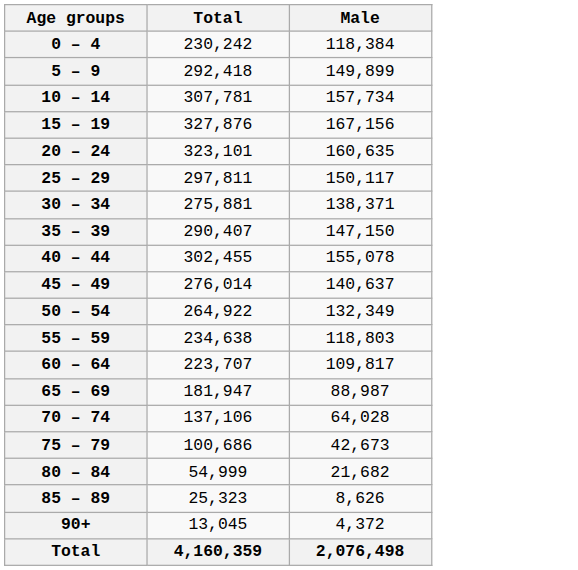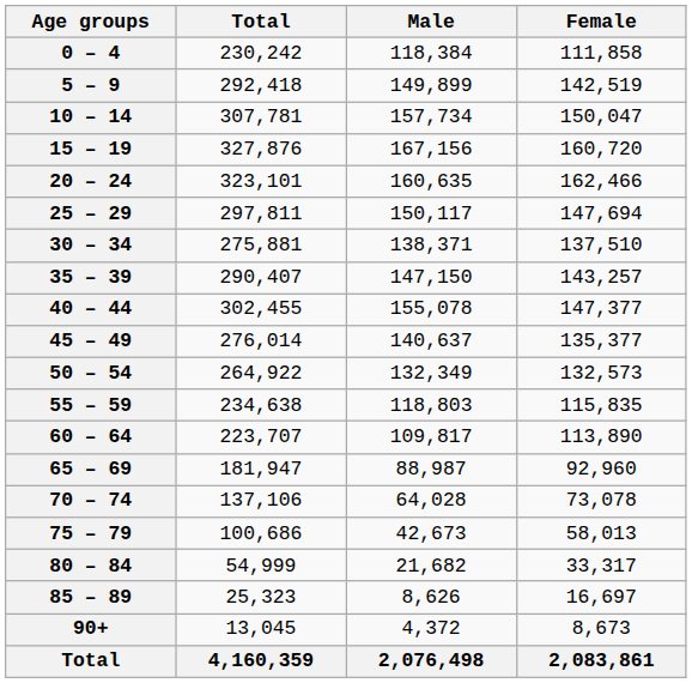 <table class="wikitable">
 <tr>
 <th style="width:80pt;">Age groups</th>
 <th style="width:80pt;">Total</th>
 <th style="width:80pt;">Male</th>
+<th style="width:80pt;">Female</th>
 </tr>
 <tr>
 <th style="width:80pt;">0 – 4</th>
 <td style="text-align:center;">230,242</td>
 <td style="text-align:center;">118,384</td>
+<td style="text-align:center;">111,858</td>
 </tr>
 <tr>
 <th style="width:80pt;">5 – 9</th>
 <td style="text-align:center;">292,418</td>
 <td style="text-align:center;">149,899</td>
+<td style="text-align:center;">142,519</td>
 </tr>
 <tr>
 <th style="width:80pt;">10 – 14</th>
 <td style="text-align:center;">307,781</td>
 <td style="text-align:center;">157,734</td>
+<td style="text-align:center;">150,047</td>
 </tr>
 <tr>
 <th style="width:80pt;">15 – 19</th>
 <td style="text-align:center;">327,876</td>
 <td style="text-align:center;">167,156</td>
+<td style="text-align:center;">160,720</td>
 </tr>
 <tr>
 <th style="width:80pt;">20 – 24</th>
 <td style="text-align:center;">323,101</td>
 <td style="text-align:center;">160,635</td>
+<td style="text-align:center;">162,466</td>
 </tr>
 <tr>
 <th style="width:80pt;">25 – 29</th>
 <td style="text-align:center;">297,811</td>
 <td style="text-align:center;">150,117</td>
+<td style="text-align:center;">147,694</td>
 </tr>
 <tr>
 <th style="width:80pt;">30 – 34</th>
 <td style="text-align:center;">275,881</td>
 <td style="text-align:center;">138,371</td>
+<td style="text-align:center;">137,510</td>
 </tr>
 <tr>
 <th style="width:80pt;">35 – 39</th>
 <td style="text-align:center;">290,407</td>
 <td style="text-align:center;">147,150</td>
+<td style="text-align:center;">143,257</td>
 </tr>
 <tr>
 <th style="width:80pt;">40 – 44</th>
 <td style="text-align:center;">302,455</td>
 <td style="text-align:center;">155,078</td>
+<td style="text-align:center;">147,377</td>
 </tr>
 <tr>
 <th style="width:80pt;">45 – 49</th>
 <td style="text-align:center;">276,014</td>
 <td style="text-align:center;">140,637</td>
+<td style="text-align:center;">135,377</td>
 </tr>
 <tr>
 <th style="width:80pt;">50 – 54</th>
 <td style="text-align:center;">264,922</td>
 <td style="text-align:center;">132,349</td>
+<td style="text-align:center;">132,573</td>
 </tr>
 <tr>
 <th style="width:80pt;">55 – 59</th>
 <td style="text-align:center;">234,638</td>
 <td style="text-align:center;">118,803</td>
+<td style="text-align:center;">115,835</td>
 </tr>
 <tr>
 <th style="width:80pt;">60 – 64</th>
 <td style="text-align:center;">223,707</td>
 <td style="text-align:center;">109,817</td>
+<td style="text-align:center;">113,890</td>
 </tr>
 <tr>
 <th style="width:80pt;">65 – 69</th>
 <td style="text-align:center;">181,947</td>
 <td style="text-align:center;">88,987</td>
+<td style="text-align:center;">92,960</td>
 </tr>
 <tr>
 <th style="width:80pt;">70 – 74</th>
 <td style="text-align:center;">137,106</td>
 <td style="text-align:center;">64,028</td>
+<td style="text-align:center;">73,078</td>
 </tr>
 <tr>
 <th style="width:80pt;">75 – 79</th>
 <td style="text-align:center;">100,686</td>
 <td style="text-align:center;">42,673</td>
+<td style="text-align:center;">58,013</td>
 </tr>
 <tr>
 <th style="width:80pt;">80 – 84</th>
 <td style="text-align:center;">54,999</td>
 <td style="text-align:center;">21,682</td>
+<td style="text-align:center;">33,317</td>
 </tr>
 <tr>
 <th style="width:80pt;">85 – 89</th>
 <td style="text-align:center;">25,323</td>
 <td style="text-align:center;">8,626</td>
+<td style="text-align:center;">16,697</td>
 </tr>
 <tr>
 <th style="width:80pt;">90+</th>
 <td style="text-align:center;">13,045</td>
 <td style="text-align:center;">4,372</td>
+<td style="text-align:center;">8,673</td>
 </tr>
 <tr>
 <th>Total</th>
 <th>4,160,359</th>
 <th>2,076,498</th>
+<th>2,083,861</th>
 </tr>
 </table>
